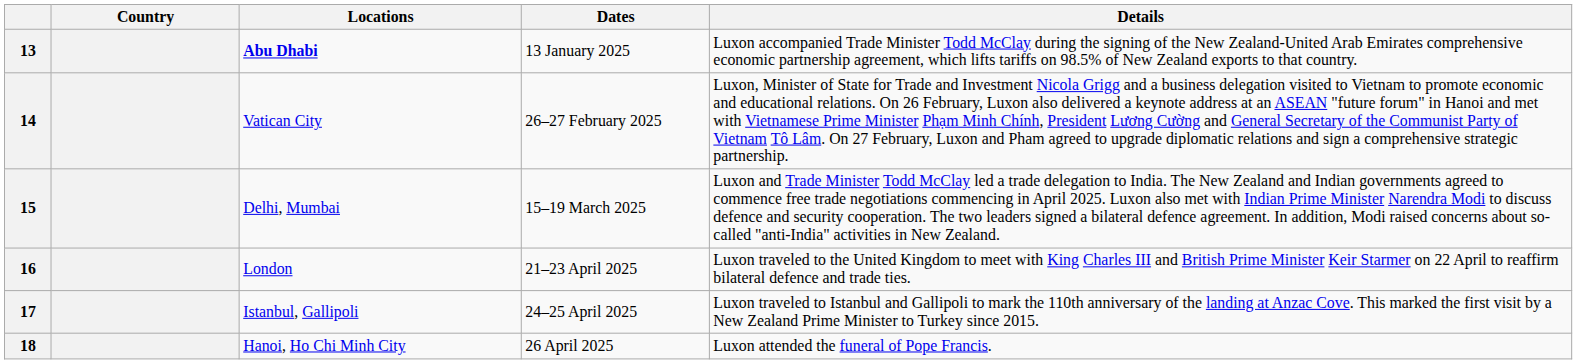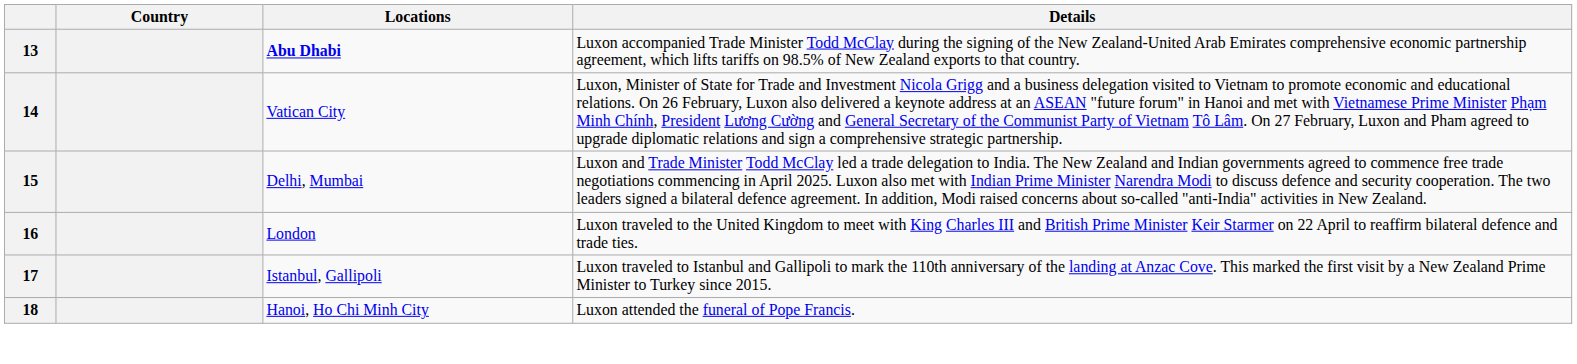 <table class="wikitable sortable" border="1" style="margin: 1em auto 1em auto">
 <tr>
 <th scope="col" style="width: 3%;"></th>
 <th scope="col" style="width: 12%;">Country</th>
 <th scope="col" style="width: 18%;">Locations</th>
-<th scope="col" style="width: 12%;">Dates</th>
 <th scope="col" style="width: 58%;" class="unsortable">Details</th>
 </tr>
 <tr>
 <th scope="row">13</th>
 <th scope="row"></th>
 <td><strong><a href='#'>Abu Dhabi</a></strong></td>
-<td>13 January 2025</td>
 <td>Luxon accompanied Trade Minister <a href='#'>Todd McClay</a> during the signing of the New Zealand-United Arab Emirates comprehensive economic partnership agreement, which lifts tariffs on 98.5% of New Zealand exports to that country.</td>
 </tr>
 <tr>
 <th scope="row">14</th>
 <th scope="row"></th>
 <td><a href='#'>Vatican City</a></td>
-<td>26–27 February 2025</td>
 <td>Luxon, Minister of State for Trade and Investment <a href='#'>Nicola Grigg</a> and a business delegation visited to Vietnam to promote economic and educational relations. On 26 February, Luxon also delivered a keynote address at an <a href='#'>ASEAN</a> "future forum" in Hanoi and met with <a href='#'>Vietnamese Prime Minister</a> <a href='#'>Phạm Minh Chính</a>, <a href='#'>President</a> <a href='#'>Lương Cường</a> and <a href='#'>General Secretary of the Communist Party of Vietnam</a> <a href='#'>Tô Lâm</a>. On 27 February, Luxon and Pham agreed to upgrade diplomatic relations and sign a comprehensive strategic partnership.</td>
 </tr>
 <tr>
 <th scope="row">15</th>
 <th scope="row"></th>
 <td><a href='#'>Delhi</a>, <a href='#'>Mumbai</a></td>
-<td>15–19 March 2025</td>
 <td>Luxon and <a href='#'>Trade Minister</a> <a href='#'>Todd McClay</a> led a trade delegation to India. The New Zealand and Indian governments agreed to commence free trade negotiations commencing in April 2025. Luxon also met with <a href='#'>Indian Prime Minister</a> <a href='#'>Narendra Modi</a> to discuss defence and security cooperation. The two leaders signed a bilateral defence agreement. In addition, Modi raised concerns about so-called "anti-India" activities in New Zealand.</td>
 </tr>
 <tr>
 <th scope="row">16</th>
 <th scope="row"></th>
 <td><a href='#'>London</a></td>
-<td>21–23 April 2025</td>
 <td>Luxon traveled to the United Kingdom to meet with <a href='#'>King</a> <a href='#'>Charles III</a> and <a href='#'>British Prime Minister</a> <a href='#'>Keir Starmer</a> on 22 April to reaffirm bilateral defence and trade ties.</td>
 </tr>
 <tr>
 <th scope="row">17</th>
 <th scope="row"></th>
 <td><a href='#'>Istanbul</a>, <a href='#'>Gallipoli</a></td>
-<td>24–25 April 2025</td>
 <td>Luxon traveled to Istanbul and Gallipoli to mark the 110th anniversary of the <a href='#'>landing at Anzac Cove</a>. This marked the first visit by a New Zealand Prime Minister to Turkey since 2015.</td>
 </tr>
 <tr>
 <th scope="row">18</th>
 <th scope="row"></th>
 <td><a href='#'>Hanoi</a>, <a href='#'>Ho Chi Minh City</a></td>
-<td>26 April 2025</td>
 <td>Luxon attended the <a href='#'>funeral of Pope Francis</a>. </td>
 </tr>
 </table>
